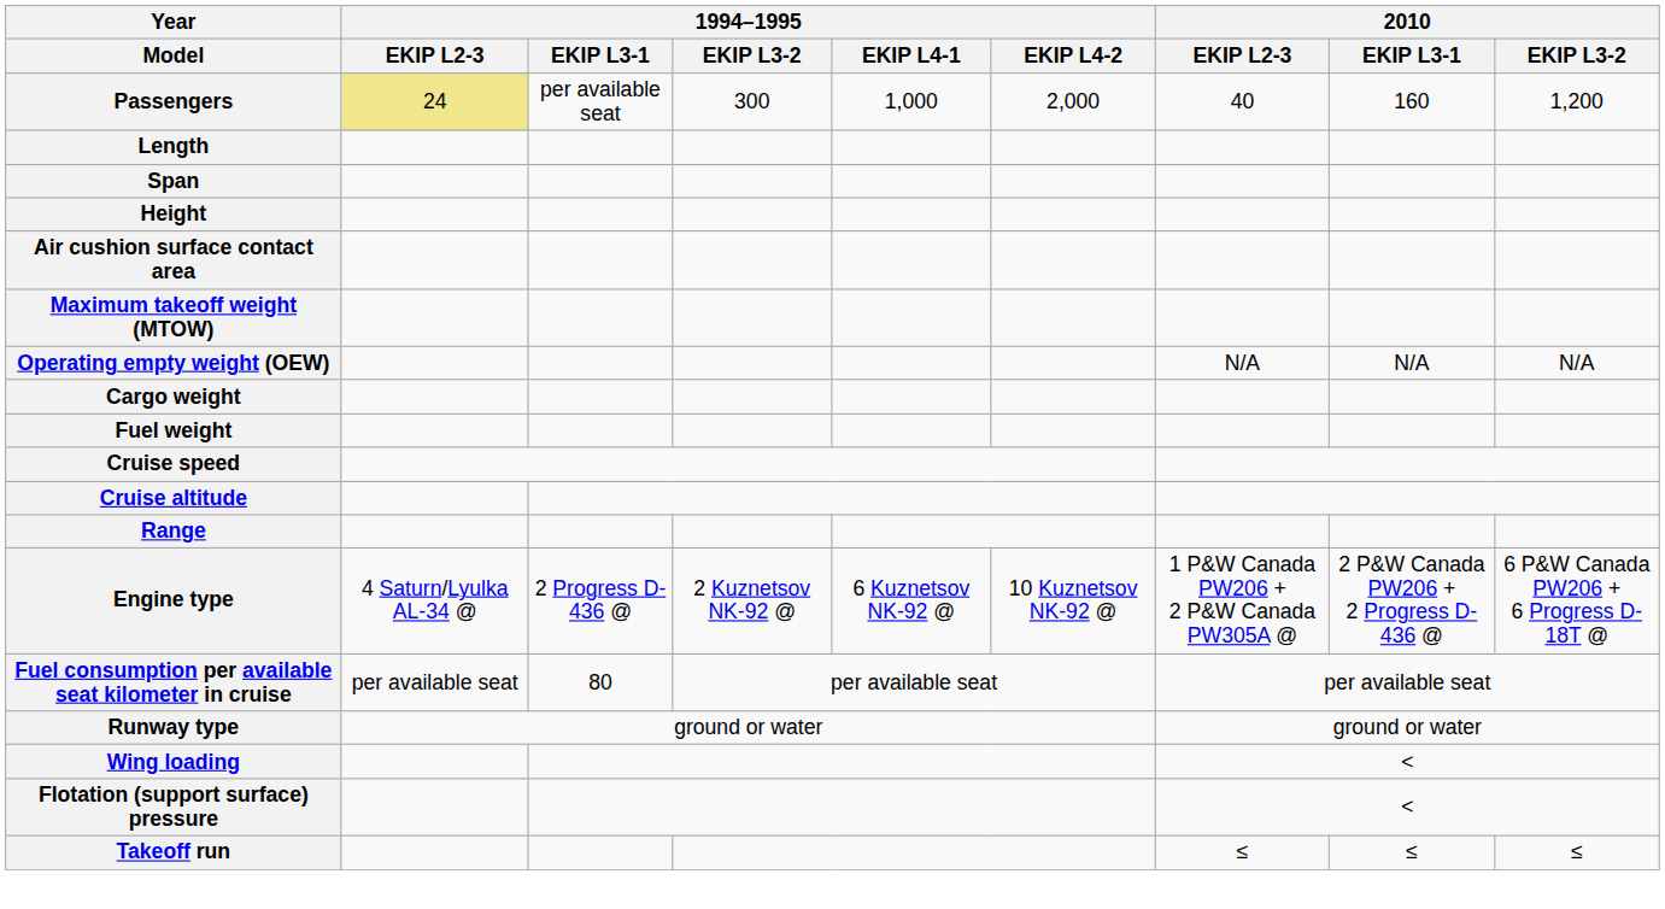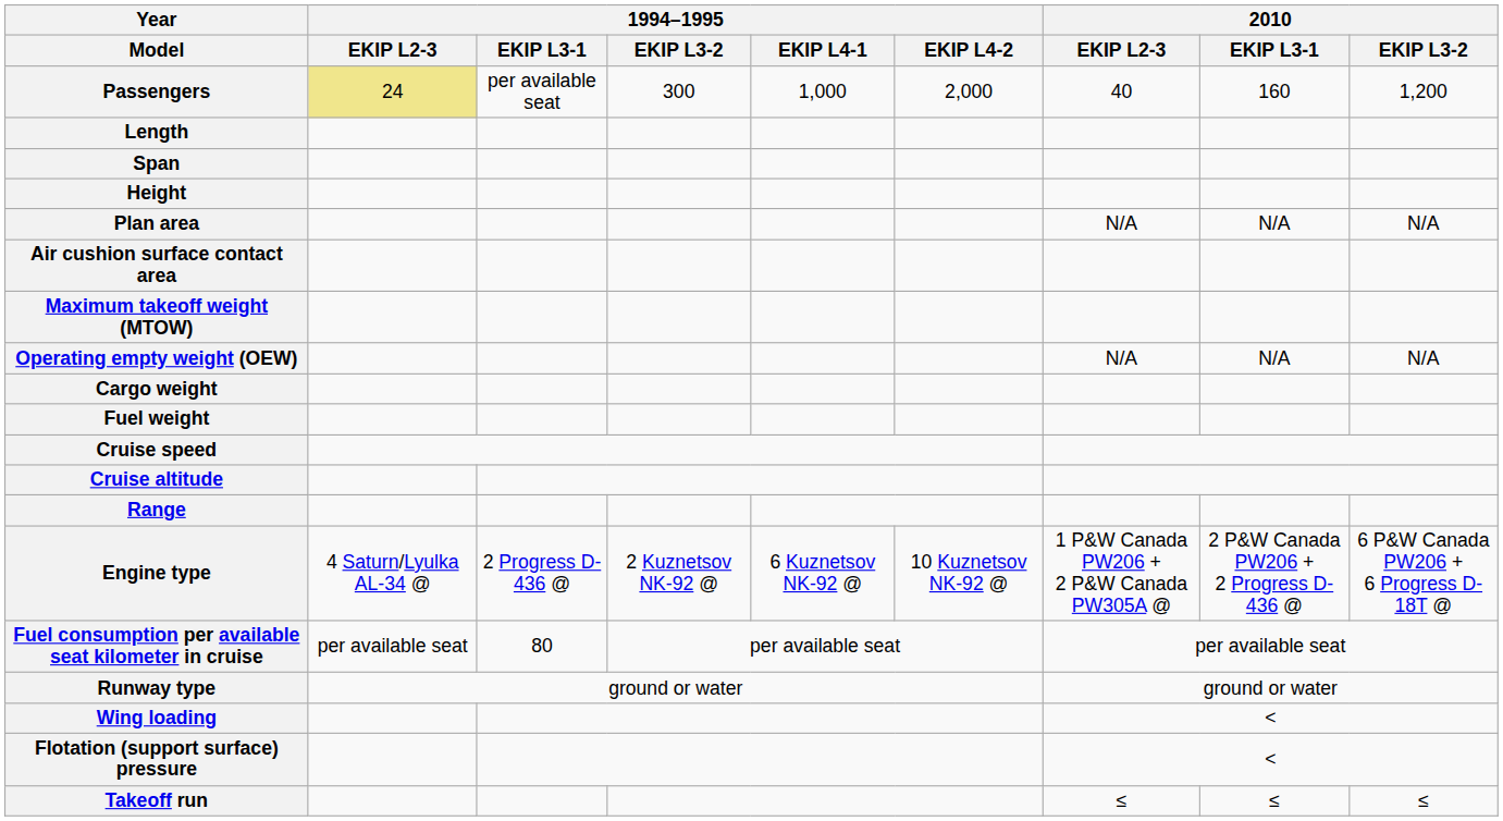 <table class="wikitable" style="text-align: center">
 <tr>
 <th>Year</th>
 <th colspan=5>1994–1995</th>
 <th colspan=3>2010</th>
 </tr>
 <tr>
 <th>Model</th>
 <th>EKIP L2-3</th>
 <th>EKIP L3-1</th>
 <th>EKIP L3-2</th>
 <th>EKIP L4-1</th>
 <th>EKIP L4-2</th>
 <th>EKIP L2-3</th>
 <th>EKIP L3-1</th>
 <th>EKIP L3-2</th>
 </tr>
 <tr>
 <th>Passengers</th>
 <td style="background: khaki;">24</td>
 <td> per available seat</td>
 <td>300</td>
 <td>1,000</td>
 <td>2,000</td>
 <td>40</td>
 <td>160</td>
 <td>1,200</td>
 </tr>
 <tr>
 <th>Length</th>
 <td></td>
 <td></td>
 <td></td>
 <td></td>
 <td></td>
 <td></td>
 <td></td>
 <td></td>
 </tr>
 <tr>
 <th>Span</th>
 <td></td>
 <td></td>
 <td></td>
 <td></td>
 <td></td>
 <td></td>
 <td></td>
 <td></td>
 </tr>
 <tr>
 <th>Height</th>
 <td></td>
 <td></td>
 <td></td>
 <td></td>
 <td></td>
 <td></td>
 <td></td>
 <td></td>
+</tr>
+<tr>
+<th>Plan area</th>
+<td></td>
+<td></td>
+<td></td>
+<td></td>
+<td></td>
+<td>N/A</td>
+<td>N/A</td>
+<td>N/A</td>
 </tr>
 <tr>
 <th>Air cushion surface contact area</th>
 <td></td>
 <td></td>
 <td></td>
 <td></td>
 <td></td>
 <td></td>
 <td></td>
 <td></td>
 </tr>
 <tr>
 <th><a href='#'>Maximum takeoff weight</a> (MTOW)</th>
 <td></td>
 <td></td>
 <td></td>
 <td></td>
 <td></td>
 <td></td>
 <td></td>
 <td></td>
 </tr>
 <tr>
 <th><a href='#'>Operating empty weight</a> (OEW)</th>
 <td></td>
 <td></td>
 <td></td>
 <td></td>
 <td></td>
 <td>N/A</td>
 <td>N/A</td>
 <td>N/A</td>
 </tr>
 <tr>
 <th>Cargo weight</th>
 <td></td>
 <td></td>
 <td></td>
 <td></td>
 <td></td>
 <td></td>
 <td></td>
 <td></td>
 </tr>
 <tr>
 <th>Fuel weight</th>
 <td></td>
 <td></td>
 <td></td>
 <td></td>
 <td></td>
 <td></td>
 <td></td>
 <td></td>
 </tr>
 <tr>
 <th>Cruise speed</th>
 <td colspan=5></td>
 <td colspan=3></td>
 </tr>
 <tr>
 <th><a href='#'>Cruise altitude</a></th>
 <td></td>
 <td colspan=4></td>
 <td colspan=3></td>
 </tr>
 <tr>
 <th><a href='#'>Range</a></th>
 <td></td>
 <td></td>
 <td></td>
 <td colspan=2></td>
 <td></td>
 <td></td>
 <td></td>
 </tr>
 <tr>
 <th>Engine type</th>
 <td>4 <a href='#'>Saturn</a>/<a href='#'>Lyulka</a> <a href='#'>AL-34</a> @</td>
 <td>2 <a href='#'>Progress D-436</a> @</td>
 <td>2 <a href='#'>Kuznetsov NK-92</a> @</td>
 <td>6 <a href='#'>Kuznetsov NK-92</a> @</td>
 <td>10 <a href='#'>Kuznetsov NK-92</a> @</td>
 <td>1 P&W Canada <a href='#'>PW206</a> +<br>2 P&W Canada <a href='#'>PW305A</a> @</td>
 <td>2 P&W Canada <a href='#'>PW206</a> +<br>2 <a href='#'>Progress D-436</a> @</td>
 <td>6 P&W Canada <a href='#'>PW206</a> +<br>6 <a href='#'>Progress D-18T</a> @</td>
 </tr>
 <tr>
 <th><a href='#'>Fuel consumption</a> per <a href='#'>available seat kilometer</a> in cruise</th>
 <td> per available seat</td>
 <td>80</td>
 <td colspan=3> per available seat</td>
 <td colspan=3> per available seat</td>
 </tr>
 <tr>
 <th>Runway type</th>
 <td colspan=5>ground or water</td>
 <td colspan=3>ground or water</td>
 </tr>
 <tr>
 <th><a href='#'>Wing loading</a></th>
 <td></td>
 <td colspan=4></td>
 <td colspan=3><</td>
 </tr>
 <tr>
 <th>Flotation (support surface) pressure</th>
 <td></td>
 <td colspan=4></td>
 <td colspan=3><</td>
 </tr>
 <tr>
 <th><a href='#'>Takeoff</a> run</th>
 <td></td>
 <td></td>
 <td colspan=3></td>
 <td>≤</td>
 <td>≤</td>
 <td>≤</td>
 </tr>
 </table>
